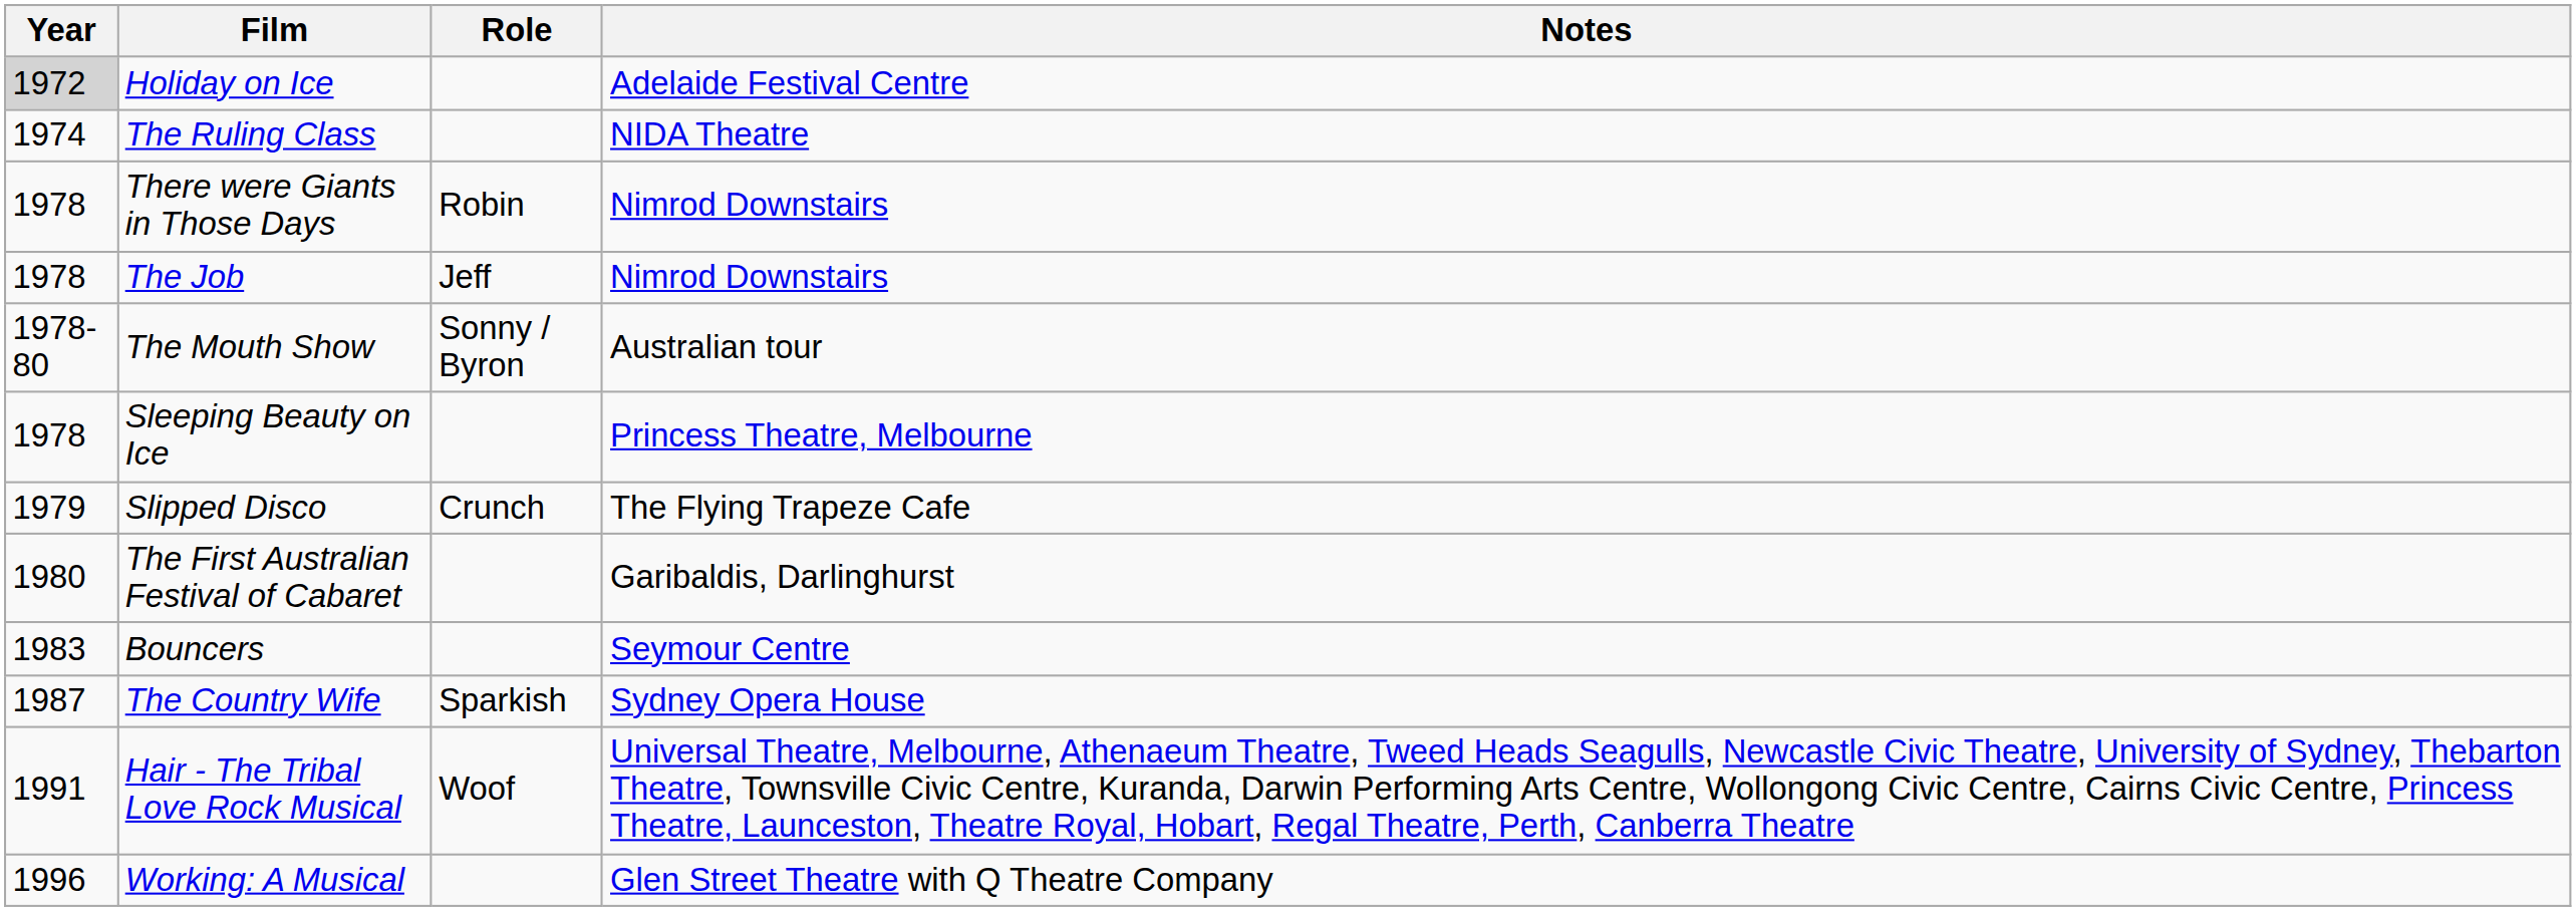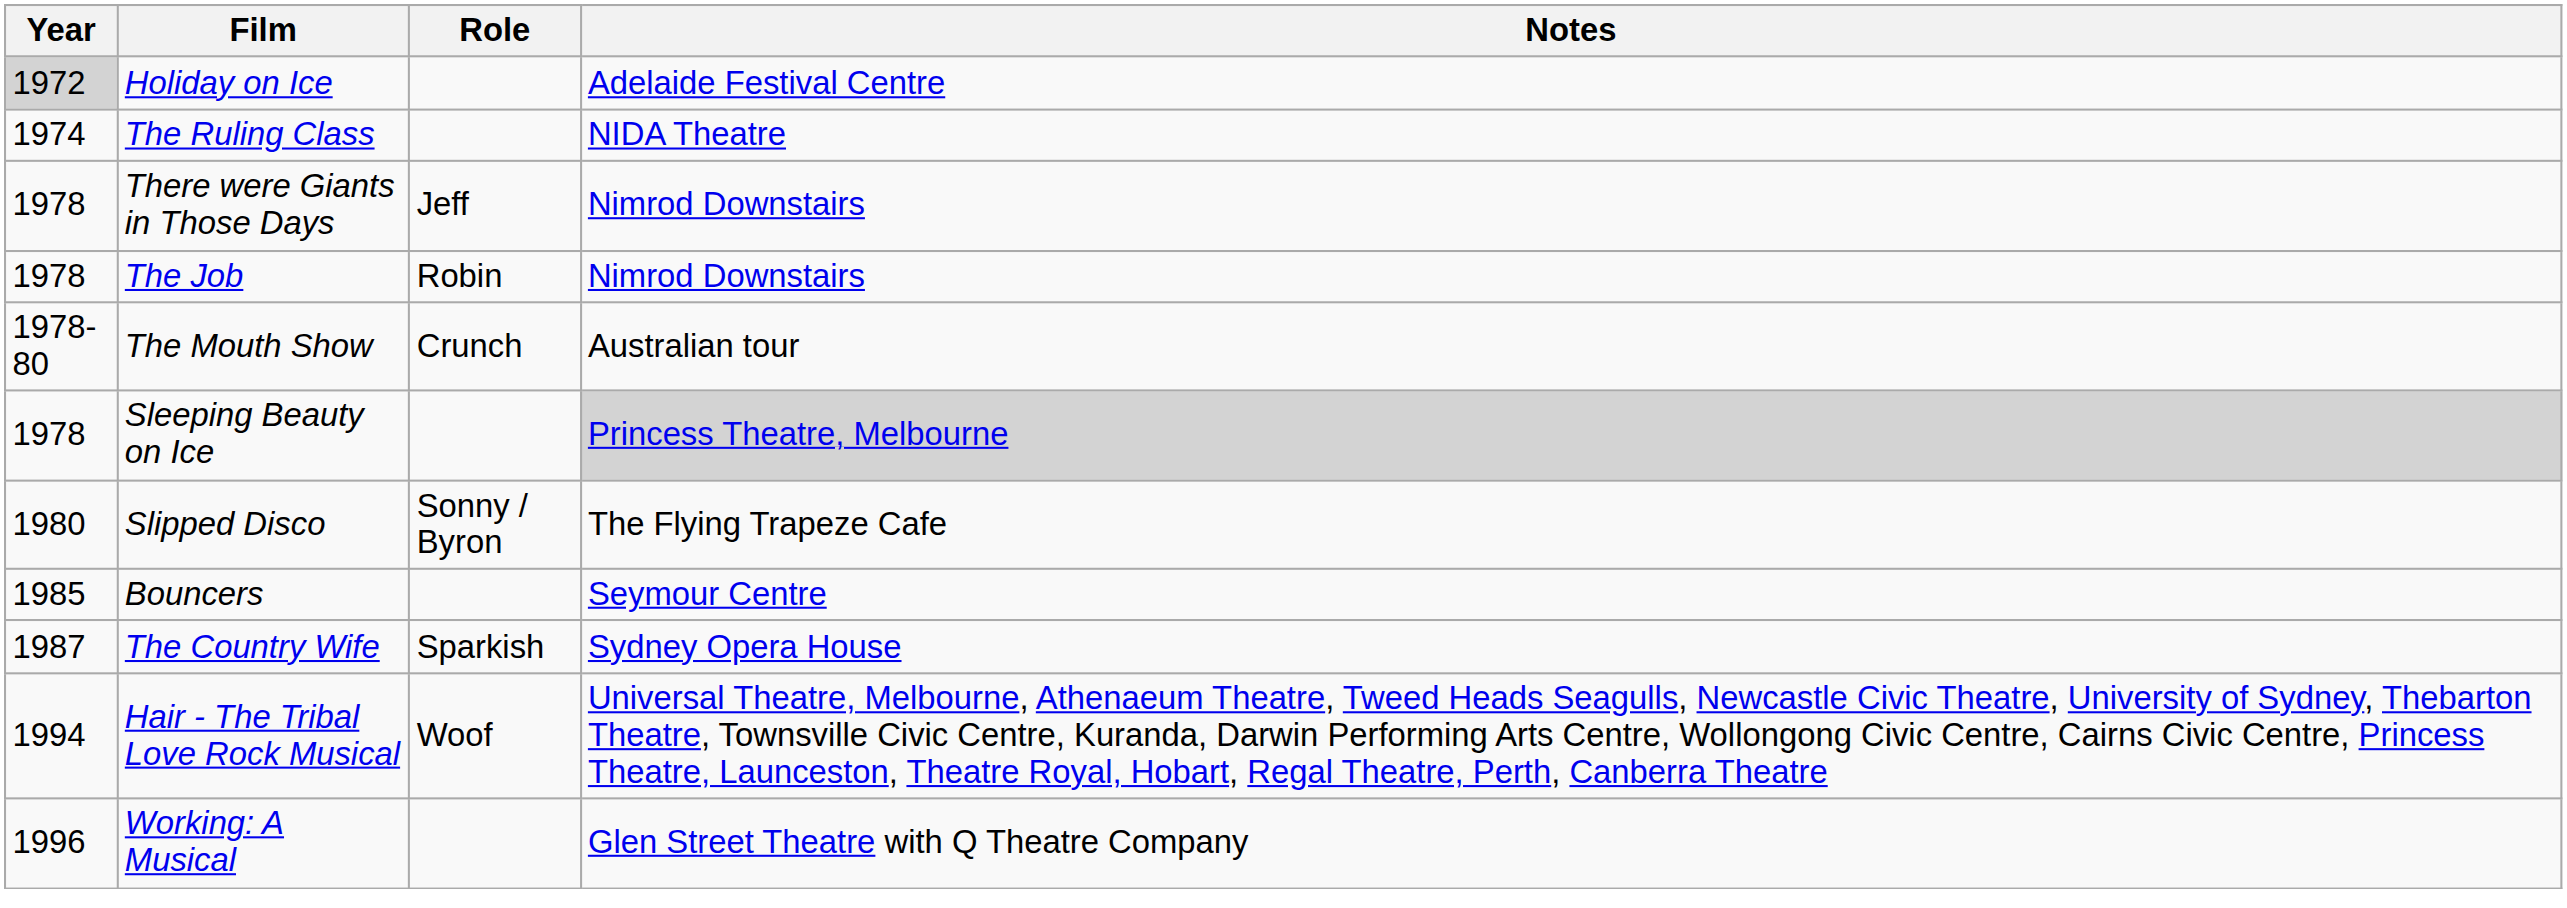 <table class="wikitable">
 <tr>
 <th>Year</th>
 <th>Film</th>
 <th>Role</th>
 <th>Notes</th>
 </tr>
 <tr>
 <td style="background: lightgrey;">1972</td>
 <td><em><a href='#'>Holiday on Ice</a></em></td>
 <td></td>
 <td><a href='#'>Adelaide Festival Centre</a></td>
 </tr>
 <tr>
 <td>1974</td>
 <td><em><a href='#'>The Ruling Class</a></em></td>
 <td></td>
 <td><a href='#'>NIDA Theatre</a></td>
 </tr>
 <tr>
 <td>1978</td>
 <td><em>There were Giants in Those Days</em></td>
-<td>Robin</td>
+<td>Jeff</td>
 <td><a href='#'>Nimrod Downstairs</a></td>
 </tr>
 <tr>
 <td>1978</td>
 <td><em><a href='#'>The Job</a></em></td>
-<td>Jeff</td>
+<td>Robin</td>
 <td><a href='#'>Nimrod Downstairs</a></td>
 </tr>
 <tr>
 <td>1978-80</td>
 <td><em>The Mouth Show</em></td>
-<td>Sonny / Byron</td>
+<td>Crunch</td>
 <td>Australian tour</td>
 </tr>
 <tr>
 <td>1978</td>
 <td><em>Sleeping Beauty on Ice</em></td>
 <td></td>
-<td><a href='#'>Princess Theatre, Melbourne</a></td>
+<td style="background: lightgrey;"><a href='#'>Princess Theatre, Melbourne</a></td>
 </tr>
 <tr>
-<td>1979</td>
+<td>1980</td>
 <td><em>Slipped Disco</em></td>
-<td>Crunch</td>
+<td>Sonny / Byron</td>
 <td>The Flying Trapeze Cafe</td>
 </tr>
 <tr>
-<td>1980</td>
-<td><em>The First Australian Festival of Cabaret</em></td>
-<td></td>
-<td>Garibaldis, Darlinghurst</td>
-</tr>
-<tr>
-<td>1983</td>
+<td>1985</td>
 <td><em>Bouncers</em></td>
 <td></td>
 <td><a href='#'>Seymour Centre</a></td>
 </tr>
 <tr>
 <td>1987</td>
 <td><em><a href='#'>The Country Wife</a></em></td>
 <td>Sparkish</td>
 <td><a href='#'>Sydney Opera House</a></td>
 </tr>
 <tr>
-<td>1991</td>
+<td>1994</td>
 <td><em><a href='#'>Hair - The Tribal Love Rock Musical</a></em></td>
 <td>Woof</td>
 <td><a href='#'>Universal Theatre, Melbourne</a>, <a href='#'>Athenaeum Theatre</a>, <a href='#'>Tweed Heads Seagulls</a>, <a href='#'>Newcastle Civic Theatre</a>, <a href='#'>University of Sydney</a>, <a href='#'>Thebarton Theatre</a>, Townsville Civic Centre, Kuranda, Darwin Performing Arts Centre, Wollongong Civic Centre, Cairns Civic Centre, <a href='#'>Princess Theatre, Launceston</a>, <a href='#'>Theatre Royal, Hobart</a>, <a href='#'>Regal Theatre, Perth</a>, <a href='#'>Canberra Theatre</a></td>
 </tr>
 <tr>
 <td>1996</td>
 <td><em><a href='#'>Working: A Musical</a></em></td>
 <td></td>
 <td><a href='#'>Glen Street Theatre</a> with Q Theatre Company</td>
 </tr>
 </table>
